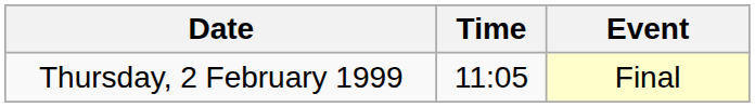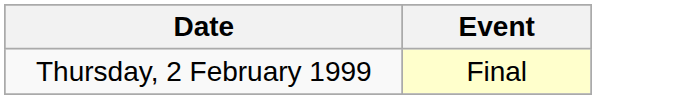 <table class = "wikitable" style="text-align:center;">
 <tr>
 <th width=220>Date</th>
-<th width=50>Time</th>
 <th width=100>Event</th>
 </tr>
 <tr>
 <td>Thursday, 2 February 1999</td>
-<td>11:05</td>
 <td bgcolor=ffffcc>Final</td>
 </tr>
 </table>
